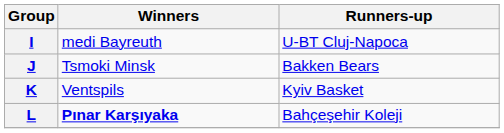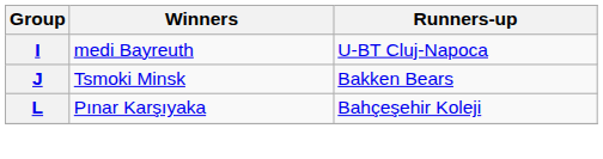 <table class="wikitable">
 <tr>
 <th>Group</th>
 <th width=220>Winners</th>
 <th width=220>Runners-up</th>
 </tr>
 <tr>
 <th><a href='#'>I</a></th>
 <td> <a href='#'>medi Bayreuth</a></td>
 <td> <a href='#'>U-BT Cluj-Napoca</a></td>
 </tr>
 <tr>
 <th><a href='#'>J</a></th>
 <td> <a href='#'>Tsmoki Minsk</a></td>
 <td> <a href='#'>Bakken Bears</a></td>
 </tr>
 <tr>
-<th><a href='#'>K</a></th>
-<td> <a href='#'>Ventspils</a></td>
-<td> <a href='#'>Kyiv Basket</a></td>
-</tr>
-<tr>
 <th><a href='#'>L</a></th>
-<td><strong> <a href='#'>Pınar Karşıyaka</a></strong></td>
+<td> <a href='#'>Pınar Karşıyaka</a></td>
 <td> <a href='#'>Bahçeşehir Koleji</a></td>
 </tr>
 <tr>
 </tr>
 </table>
